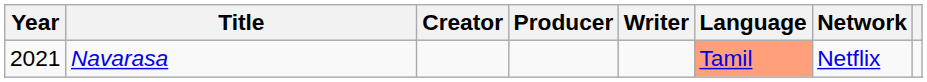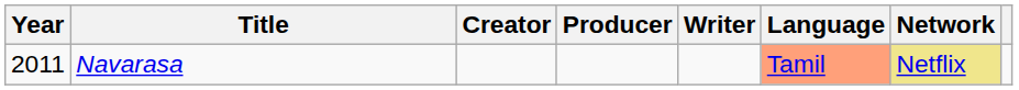 <table class="wikitable plainrowheaders sortable" style="margin-right: 0;">
 <tr>
 <th scope="col" style="width: 1em;">Year</th>
 <th scope="col" style="width: 15em;">Title</th>
 <th scope="col" style="width: 1em;">Creator</th>
 <th scope="col" style="width: 1em;">Producer</th>
 <th scope="col" style="width: 1em;">Writer</th>
 <th scope="col" style="width: 2em;">Language</th>
 <th scope="col" style="width: 2em;">Network</th>
 <th scope="col" class="unsortable"></th>
 </tr>
 <tr>
-<td>2021</td>
+<td>2011</td>
 <td><em><a href='#'>Navarasa</a></em></td>
 <td></td>
 <td></td>
 <td></td>
 <td style="background: lightsalmon;"><a href='#'>Tamil</a></td>
-<td><a href='#'>Netflix</a></td>
+<td style="background: khaki;"><a href='#'>Netflix</a></td>
 <td style="text-align: center;"></td>
 </tr>
 </table>
